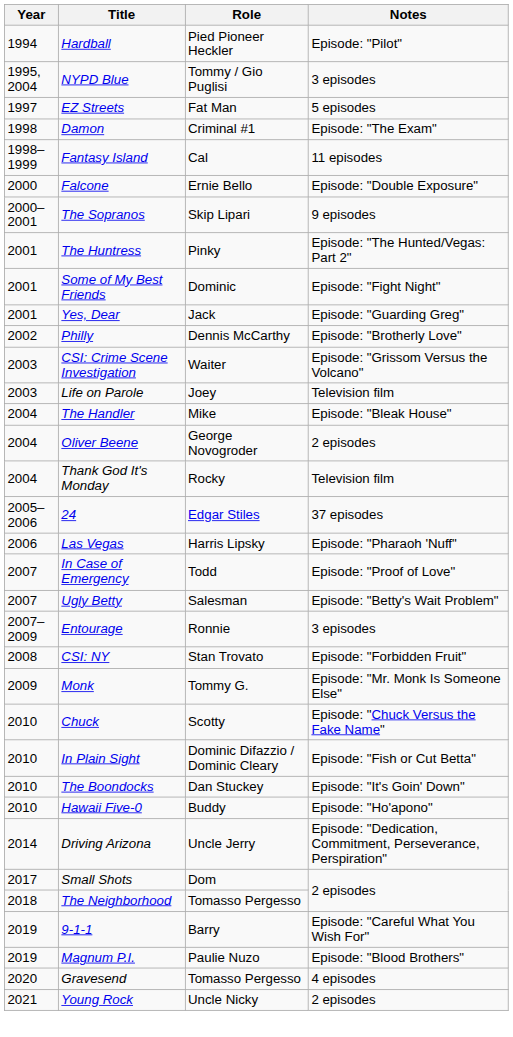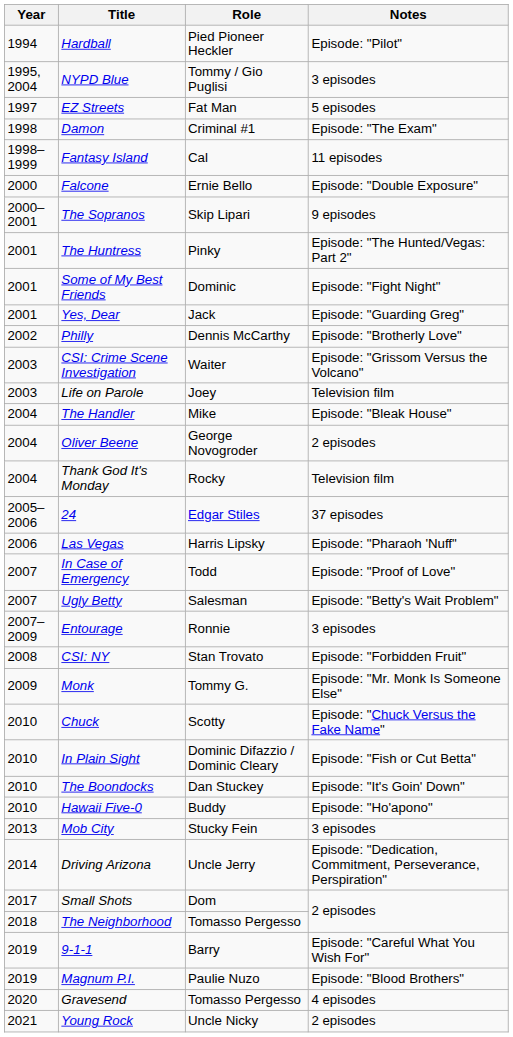 <table class="wikitable sortable">
 <tr>
 <th>Year</th>
 <th>Title</th>
 <th>Role</th>
 <th>Notes</th>
 </tr>
 <tr>
 <td>1994</td>
 <td><em><a href='#'>Hardball</a></em></td>
 <td>Pied Pioneer Heckler</td>
 <td>Episode: "Pilot"</td>
 </tr>
 <tr>
 <td>1995, 2004</td>
 <td><em><a href='#'>NYPD Blue</a></em></td>
 <td>Tommy / Gio Puglisi</td>
 <td>3 episodes</td>
 </tr>
 <tr>
 <td>1997</td>
 <td><em><a href='#'>EZ Streets</a></em></td>
 <td>Fat Man</td>
 <td>5 episodes</td>
 </tr>
 <tr>
 <td>1998</td>
 <td><a href='#'><em>Damon</em></a></td>
 <td>Criminal #1</td>
 <td>Episode: "The Exam"</td>
 </tr>
 <tr>
 <td>1998–1999</td>
 <td><a href='#'><em>Fantasy Island</em></a></td>
 <td>Cal</td>
 <td>11 episodes</td>
 </tr>
 <tr>
 <td>2000</td>
 <td><a href='#'><em>Falcone</em></a></td>
 <td>Ernie Bello</td>
 <td>Episode: "Double Exposure"</td>
 </tr>
 <tr>
 <td>2000–2001</td>
 <td><em><a href='#'>The Sopranos</a></em></td>
 <td>Skip Lipari</td>
 <td>9 episodes</td>
 </tr>
 <tr>
 <td>2001</td>
 <td><a href='#'><em>The Huntress</em></a></td>
 <td>Pinky</td>
 <td>Episode: "The Hunted/Vegas: Part 2"</td>
 </tr>
 <tr>
 <td>2001</td>
 <td><em><a href='#'>Some of My Best Friends</a></em></td>
 <td>Dominic</td>
 <td>Episode: "Fight Night"</td>
 </tr>
 <tr>
 <td>2001</td>
 <td><em><a href='#'>Yes, Dear</a></em></td>
 <td>Jack</td>
 <td>Episode: "Guarding Greg"</td>
 </tr>
 <tr>
 <td>2002</td>
 <td><a href='#'><em>Philly</em></a></td>
 <td>Dennis McCarthy</td>
 <td>Episode: "Brotherly Love"</td>
 </tr>
 <tr>
 <td>2003</td>
 <td><em><a href='#'>CSI: Crime Scene Investigation</a></em></td>
 <td>Waiter</td>
 <td>Episode: "Grissom Versus the Volcano"</td>
 </tr>
 <tr>
 <td>2003</td>
 <td><em>Life on Parole</em></td>
 <td>Joey</td>
 <td>Television film</td>
 </tr>
 <tr>
 <td>2004</td>
 <td><a href='#'><em>The Handler</em></a></td>
 <td>Mike</td>
 <td>Episode: "Bleak House"</td>
 </tr>
 <tr>
 <td>2004</td>
 <td><em><a href='#'>Oliver Beene</a></em></td>
 <td>George Novogroder</td>
 <td>2 episodes</td>
 </tr>
 <tr>
 <td>2004</td>
 <td><em>Thank God It's Monday</em></td>
 <td>Rocky</td>
 <td>Television film</td>
 </tr>
 <tr>
 <td>2005–2006</td>
 <td><a href='#'><em>24</em></a></td>
 <td><a href='#'>Edgar Stiles</a></td>
 <td>37 episodes</td>
 </tr>
 <tr>
 <td>2006</td>
 <td><a href='#'><em>Las Vegas</em></a></td>
 <td>Harris Lipsky</td>
 <td>Episode: "Pharaoh 'Nuff"</td>
 </tr>
 <tr>
 <td>2007</td>
 <td><a href='#'><em>In Case of Emergency</em></a></td>
 <td>Todd</td>
 <td>Episode: "Proof of Love"</td>
 </tr>
 <tr>
 <td>2007</td>
 <td><em><a href='#'>Ugly Betty</a></em></td>
 <td>Salesman</td>
 <td>Episode: "Betty's Wait Problem"</td>
 </tr>
 <tr>
 <td>2007–2009</td>
 <td><a href='#'><em>Entourage</em></a></td>
 <td>Ronnie</td>
 <td>3 episodes</td>
 </tr>
 <tr>
 <td>2008</td>
 <td><em><a href='#'>CSI: NY</a></em></td>
 <td>Stan Trovato</td>
 <td>Episode: "Forbidden Fruit"</td>
 </tr>
 <tr>
 <td>2009</td>
 <td><a href='#'><em>Monk</em></a></td>
 <td>Tommy G.</td>
 <td>Episode: "Mr. Monk Is Someone Else"</td>
 </tr>
 <tr>
 <td>2010</td>
 <td><a href='#'><em>Chuck</em></a></td>
 <td>Scotty</td>
 <td>Episode: "<a href='#'>Chuck Versus the Fake Name</a>"</td>
 </tr>
 <tr>
 <td>2010</td>
 <td><em><a href='#'>In Plain Sight</a></em></td>
 <td>Dominic Difazzio / Dominic Cleary</td>
 <td>Episode: "Fish or Cut Betta"</td>
 </tr>
 <tr>
 <td>2010</td>
 <td><a href='#'><em>The Boondocks</em></a></td>
 <td>Dan Stuckey</td>
 <td>Episode: "It's Goin' Down"</td>
 </tr>
 <tr>
 <td>2010</td>
 <td><a href='#'><em>Hawaii Five-0</em></a></td>
 <td>Buddy</td>
 <td>Episode: "Ho'apono"</td>
 </tr>
 <tr>
+<td>2013</td>
+<td><em><a href='#'>Mob City</a></em></td>
+<td>Stucky Fein</td>
+<td>3 episodes</td>
+</tr>
+<tr>
 <td>2014</td>
 <td><em>Driving Arizona</em></td>
 <td>Uncle Jerry</td>
 <td>Episode: "Dedication, Commitment, Perseverance, Perspiration"</td>
 </tr>
 <tr>
 <td>2017</td>
 <td><em>Small Shots</em></td>
 <td>Dom</td>
 <td rowspan="2">2 episodes</td>
 </tr>
 <tr>
 <td>2018</td>
 <td><a href='#'><em>The Neighborhood</em></a></td>
 <td>Tomasso Pergesso</td>
 </tr>
 <tr>
 <td>2019</td>
 <td><a href='#'><em>9-1-1</em></a></td>
 <td>Barry</td>
 <td>Episode: "Careful What You Wish For"</td>
 </tr>
 <tr>
 <td>2019</td>
 <td><a href='#'><em>Magnum P.I.</em></a></td>
 <td>Paulie Nuzo</td>
 <td>Episode: "Blood Brothers"</td>
 </tr>
 <tr>
 <td>2020</td>
 <td><em>Gravesend</em></td>
 <td>Tomasso Pergesso</td>
 <td>4 episodes</td>
 </tr>
 <tr>
 <td>2021</td>
 <td><em><a href='#'>Young Rock</a></em></td>
 <td>Uncle Nicky</td>
 <td>2 episodes</td>
 </tr>
 </table>
